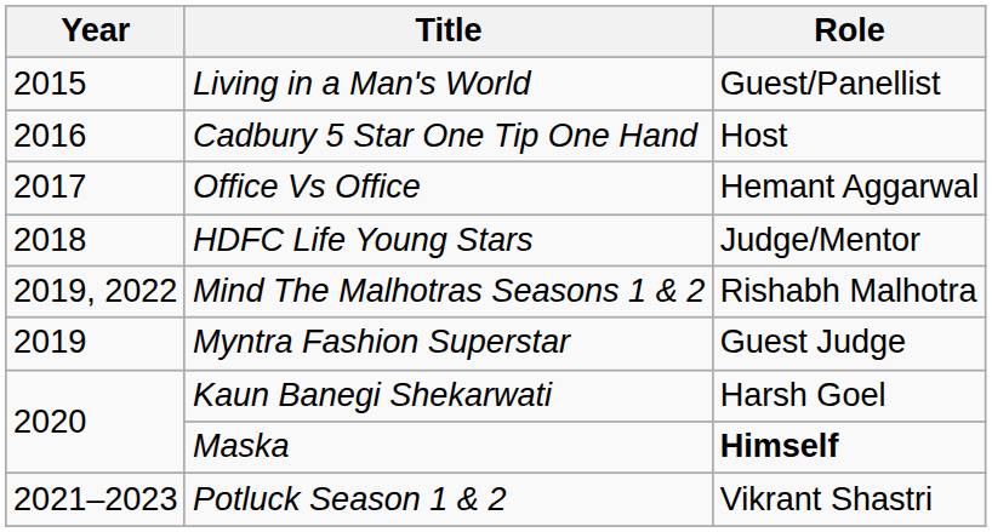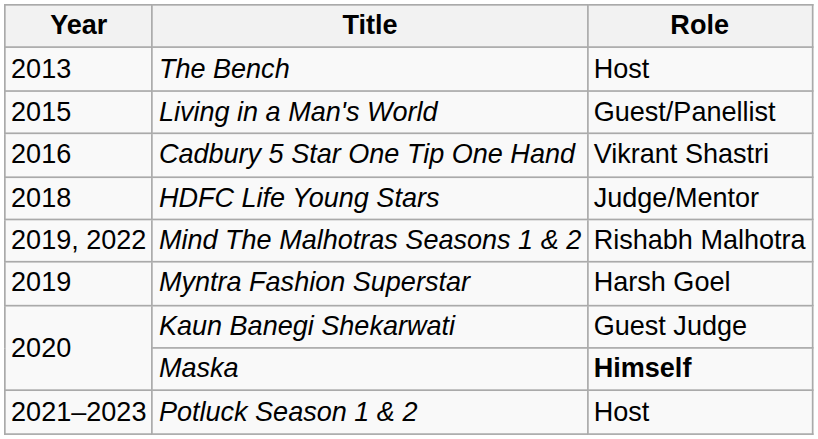 <table class="wikitable">
 <tr>
 <th>Year</th>
 <th>Title</th>
 <th>Role</th>
+</tr>
+<tr>
+<td>2013</td>
+<td><em>The Bench</em></td>
+<td>Host</td>
 </tr>
 <tr>
 <td>2015</td>
 <td><em>Living in a Man's World</em></td>
 <td>Guest/Panellist</td>
 </tr>
 <tr>
 <td>2016</td>
 <td><em>Cadbury 5 Star One Tip One Hand</em></td>
-<td>Host</td>
-</tr>
-<tr>
-<td>2017</td>
-<td><em>Office Vs Office</em></td>
-<td>Hemant Aggarwal</td>
+<td>Vikrant Shastri</td>
 </tr>
 <tr>
 <td>2018</td>
 <td><em>HDFC Life Young Stars</em></td>
 <td>Judge/Mentor</td>
 </tr>
 <tr>
 <td>2019, 2022</td>
 <td><em>Mind The Malhotras Seasons 1 & 2</em></td>
 <td>Rishabh Malhotra</td>
 </tr>
 <tr>
 <td>2019</td>
 <td><em>Myntra Fashion Superstar</em></td>
-<td>Guest Judge</td>
+<td>Harsh Goel</td>
 </tr>
 <tr>
 <td rowspan="2">2020</td>
 <td><em>Kaun Banegi Shekarwati</em></td>
-<td>Harsh Goel</td>
+<td>Guest Judge</td>
 </tr>
 <tr>
 <td><em>Maska</em></td>
 <td><strong>Himself</strong></td>
 </tr>
 <tr>
 <td>2021–2023</td>
 <td><em>Potluck Season 1 & 2</em></td>
-<td>Vikrant Shastri</td>
+<td>Host</td>
 </tr>
 </table>
